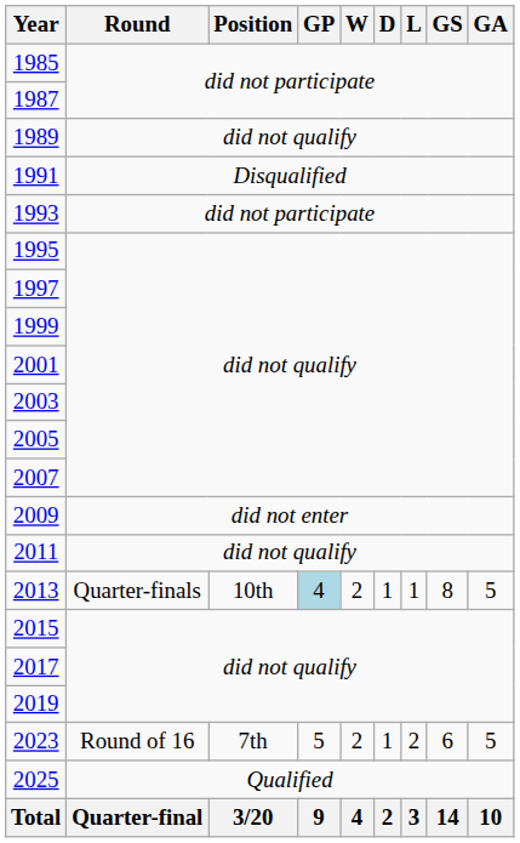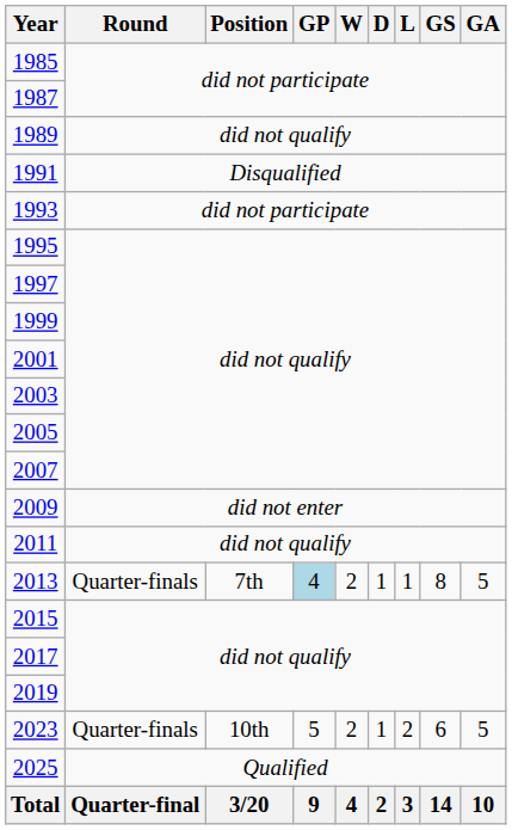 <table class="wikitable" style="text-align: center;font-size:90%;">
 <tr>
 <th>Year</th>
 <th>Round</th>
 <th>Position</th>
 <th>GP</th>
 <th>W</th>
 <th>D</th>
 <th>L</th>
 <th>GS</th>
 <th>GA</th>
 </tr>
 <tr>
 <td> <a href='#'>1985</a></td>
 <td rowspan=2 colspan=8><em>did not participate</em></td>
 </tr>
 <tr>
 <td> <a href='#'>1987</a></td>
 </tr>
 <tr>
 <td> <a href='#'>1989</a></td>
 <td rowspan=1 colspan=8><em>did not qualify</em></td>
 </tr>
 <tr>
 <td> <a href='#'>1991</a></td>
 <td rowspan=1 colspan=8><em>Disqualified</em></td>
 </tr>
 <tr>
 <td> <a href='#'>1993</a></td>
 <td rowspan=1 colspan=8><em>did not participate</em></td>
 </tr>
 <tr>
 <td> <a href='#'>1995</a></td>
 <td rowspan=7 colspan=8><em>did not qualify</em></td>
 </tr>
 <tr>
 <td> <a href='#'>1997</a></td>
 </tr>
 <tr>
 <td> <a href='#'>1999</a></td>
 </tr>
 <tr>
 <td> <a href='#'>2001</a></td>
 </tr>
 <tr>
 <td> <a href='#'>2003</a></td>
 </tr>
 <tr>
 <td> <a href='#'>2005</a></td>
 </tr>
 <tr>
 <td> <a href='#'>2007</a></td>
 </tr>
 <tr>
 <td> <a href='#'>2009</a></td>
 <td rowspan=1 colspan=8><em>did not enter</em></td>
 </tr>
 <tr>
 <td> <a href='#'>2011</a></td>
 <td rowspan=1 colspan=8><em>did not qualify</em></td>
 </tr>
 <tr>
 <td> <a href='#'>2013</a></td>
 <td>Quarter-finals</td>
-<td>10th</td>
+<td>7th</td>
 <td style="background: lightblue;">4</td>
 <td>2</td>
 <td>1</td>
 <td>1</td>
 <td>8</td>
 <td>5</td>
 </tr>
 <tr>
 <td> <a href='#'>2015</a></td>
 <td rowspan=3 colspan=8><em>did not qualify</em></td>
 </tr>
 <tr>
 <td> <a href='#'>2017</a></td>
 </tr>
 <tr>
 <td> <a href='#'>2019</a></td>
 </tr>
 <tr>
 <td> <a href='#'>2023</a></td>
-<td>Round of 16</td>
-<td>7th</td>
+<td>Quarter-finals</td>
+<td>10th</td>
 <td>5</td>
 <td>2</td>
 <td>1</td>
 <td>2</td>
 <td>6</td>
 <td>5</td>
 </tr>
 <tr>
 <td> <a href='#'>2025</a></td>
 <td colspan=8><em>Qualified</em></td>
 </tr>
 <tr>
 <th>Total</th>
 <th>Quarter-final</th>
 <th>3/20</th>
 <th>9</th>
 <th>4</th>
 <th>2</th>
 <th>3</th>
 <th>14</th>
 <th>10</th>
 </tr>
 </table>
